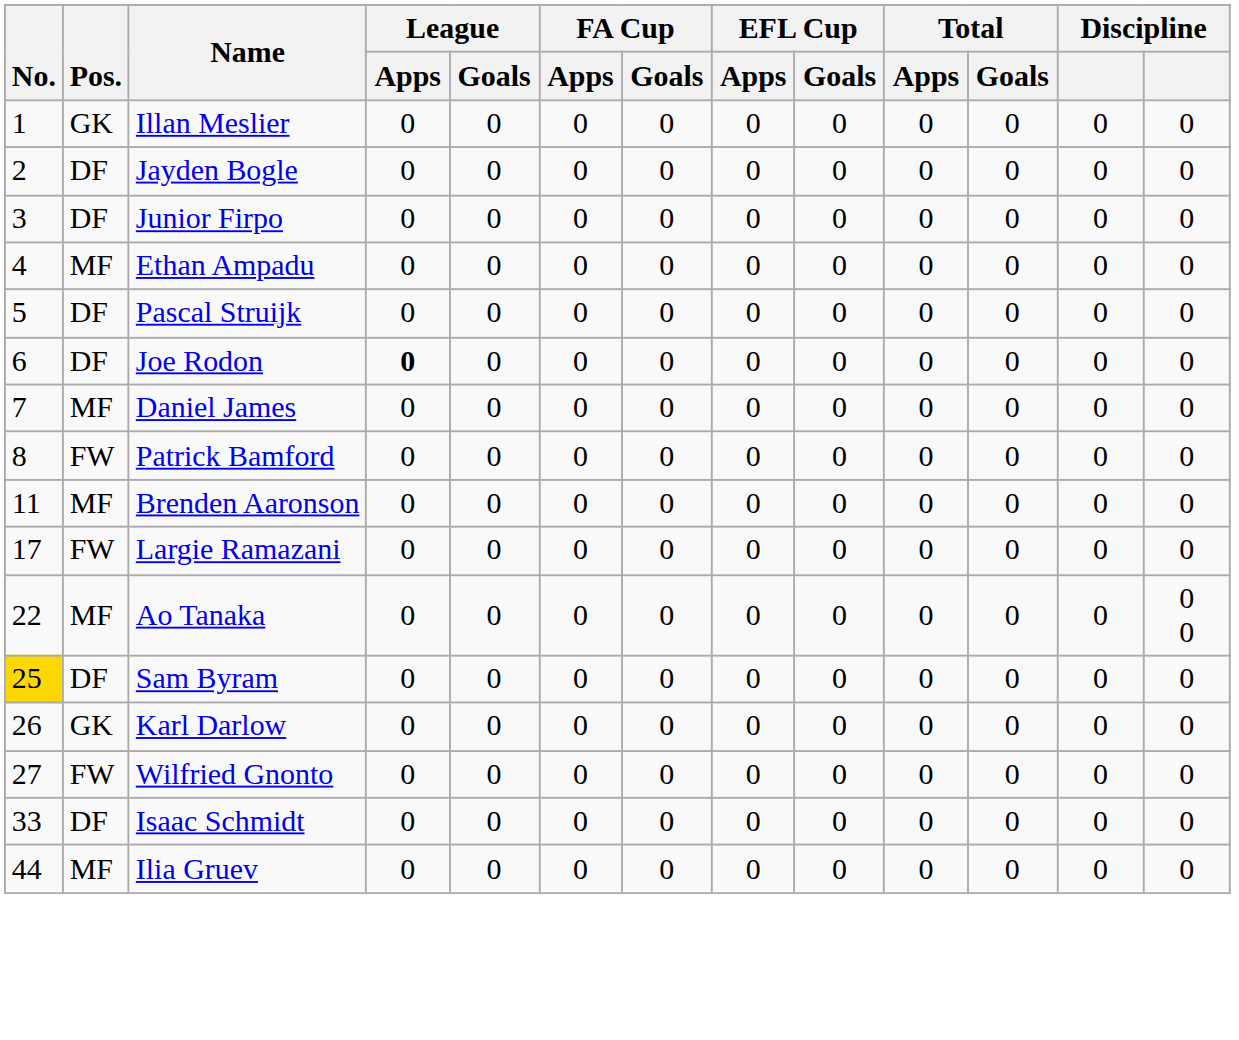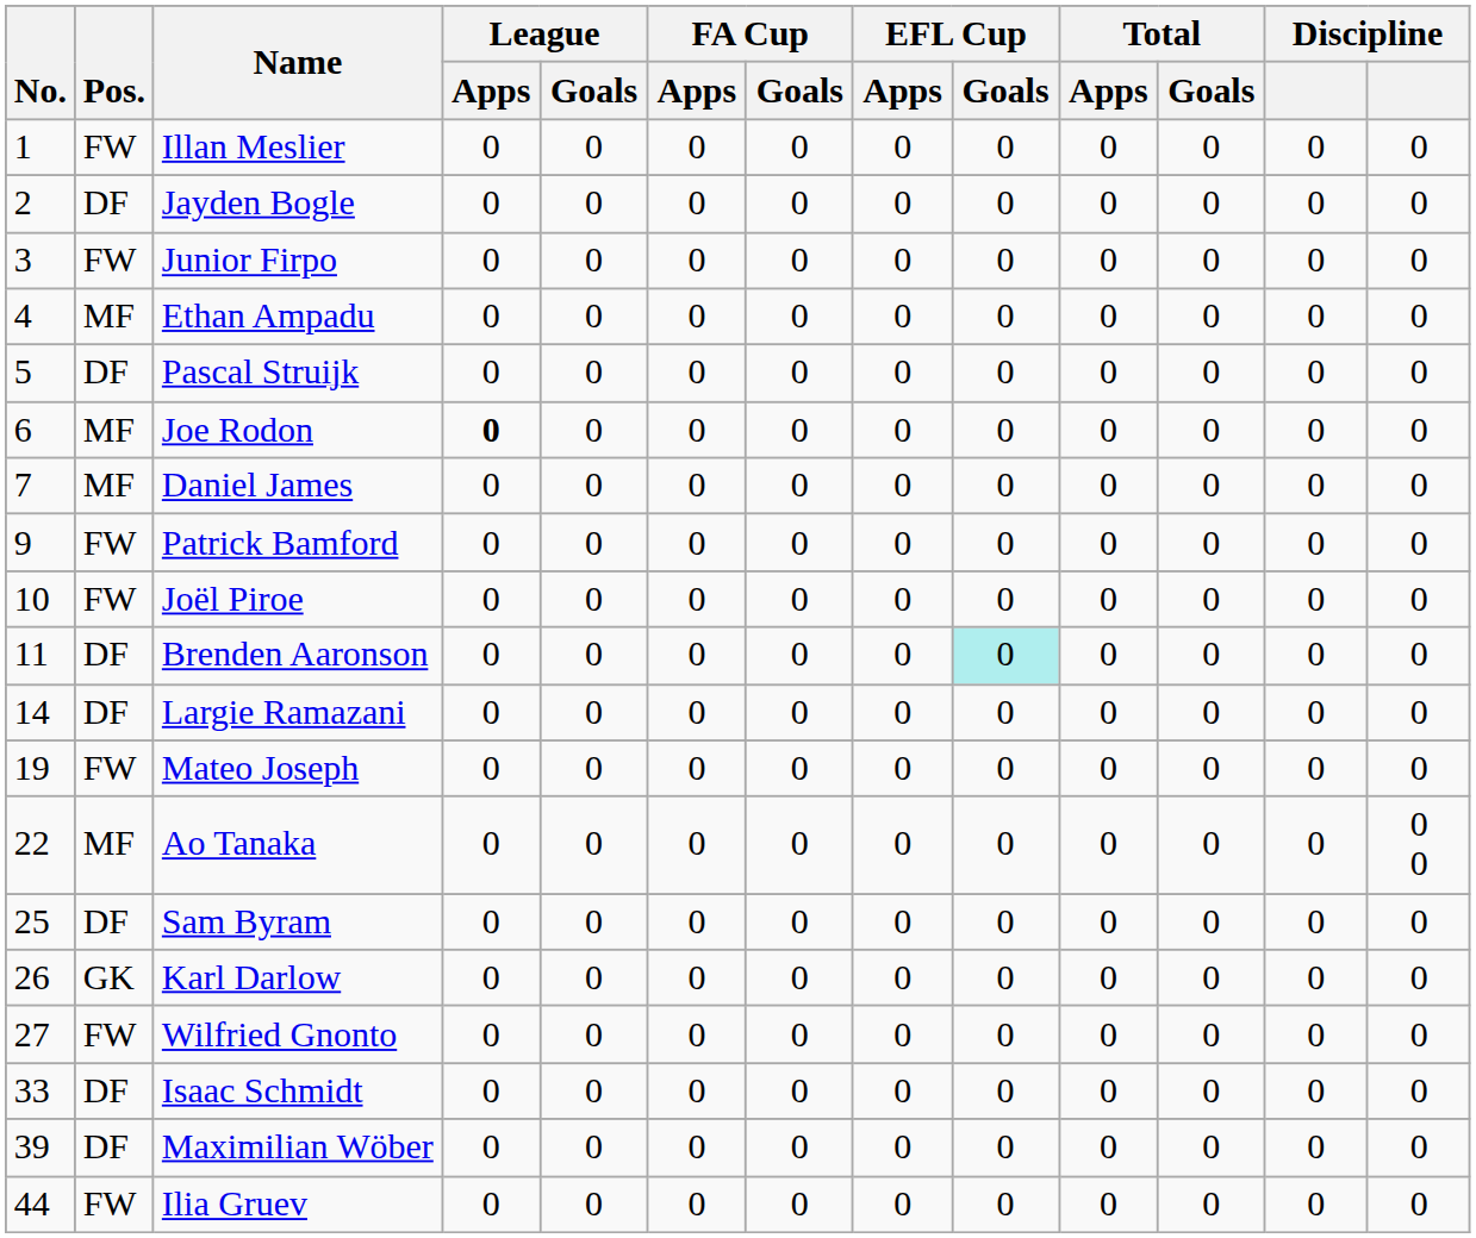 <table class="wikitable" style="text-align:center">
 <tr>
 <th rowspan="2" valign="bottom">No.</th>
 <th rowspan="2" valign="bottom">Pos.</th>
 <th rowspan="2">Name</th>
 <th colspan="2" width="85">League</th>
 <th colspan="2" width="85">FA Cup</th>
 <th colspan="2" width="85">EFL Cup</th>
 <th colspan="2" width="85">Total</th>
 <th colspan="2" width="85">Discipline</th>
 </tr>
 <tr>
 <th>Apps</th>
 <th>Goals</th>
 <th>Apps</th>
 <th>Goals</th>
 <th>Apps</th>
 <th>Goals</th>
 <th>Apps</th>
 <th>Goals</th>
 <th></th>
 <th></th>
 </tr>
 <tr>
 <td align="left">1</td>
-<td align="left">GK</td>
+<td align="left">FW</td>
 <td align="left"> <a href='#'>Illan Meslier</a></td>
 <td>0</td>
 <td>0</td>
 <td>0</td>
 <td>0</td>
 <td>0</td>
 <td>0</td>
 <td>0</td>
 <td>0</td>
 <td>0</td>
 <td>0</td>
 </tr>
 <tr>
 <td align="left">2</td>
 <td align="left">DF</td>
 <td align="left"> <a href='#'>Jayden Bogle</a></td>
 <td>0</td>
 <td>0</td>
 <td>0</td>
 <td>0</td>
 <td>0</td>
 <td>0</td>
 <td>0</td>
 <td>0</td>
 <td>0</td>
 <td>0</td>
 </tr>
 <tr>
 <td align="left">3</td>
-<td align="left">DF</td>
+<td align="left">FW</td>
 <td align="left"> <a href='#'>Junior Firpo</a></td>
 <td>0</td>
 <td>0</td>
 <td>0</td>
 <td>0</td>
 <td>0</td>
 <td>0</td>
 <td>0</td>
 <td>0</td>
 <td>0</td>
 <td>0</td>
 </tr>
 <tr>
 <td align="left">4</td>
 <td align="left">MF</td>
 <td align="left"> <a href='#'>Ethan Ampadu</a></td>
 <td>0</td>
 <td>0</td>
 <td>0</td>
 <td>0</td>
 <td>0</td>
 <td>0</td>
 <td>0</td>
 <td>0</td>
 <td>0</td>
 <td>0</td>
 </tr>
 <tr>
 <td align="left">5</td>
 <td align="left">DF</td>
 <td align="left"> <a href='#'>Pascal Struijk</a></td>
 <td>0</td>
 <td>0</td>
 <td>0</td>
 <td>0</td>
 <td>0</td>
 <td>0</td>
 <td>0</td>
 <td>0</td>
 <td>0</td>
 <td>0</td>
 </tr>
 <tr>
 <td align="left">6</td>
-<td align="left">DF</td>
+<td align="left">MF</td>
 <td align="left"> <a href='#'>Joe Rodon</a></td>
 <td><strong>0</strong></td>
 <td>0</td>
 <td>0</td>
 <td>0</td>
 <td>0</td>
 <td>0</td>
 <td>0</td>
 <td>0</td>
 <td>0</td>
 <td>0</td>
 </tr>
 <tr>
 <td align="left">7</td>
 <td align="left">MF</td>
 <td align="left"> <a href='#'>Daniel James</a></td>
 <td>0</td>
 <td>0</td>
 <td>0</td>
 <td>0</td>
 <td>0</td>
 <td>0</td>
 <td>0</td>
 <td>0</td>
 <td>0</td>
 <td>0</td>
 </tr>
 <tr>
-<td align="left">8</td>
+<td align="left">9</td>
 <td align="left">FW</td>
 <td align="left"> <a href='#'>Patrick Bamford</a></td>
 <td>0</td>
 <td>0</td>
 <td>0</td>
 <td>0</td>
 <td>0</td>
 <td>0</td>
 <td>0</td>
 <td>0</td>
 <td>0</td>
 <td>0</td>
 </tr>
 <tr>
-<td align="left">11</td>
-<td align="left">MF</td>
-<td align="left"> <a href='#'>Brenden Aaronson</a></td>
+<td align="left">10</td>
+<td align="left">FW</td>
+<td align="left"> <a href='#'>Joël Piroe</a></td>
 <td>0</td>
 <td>0</td>
 <td>0</td>
 <td>0</td>
 <td>0</td>
 <td>0</td>
 <td>0</td>
 <td>0</td>
 <td>0</td>
 <td>0</td>
 </tr>
 <tr>
-<td align="left">17</td>
+<td align="left">11</td>
+<td align="left">DF</td>
+<td align="left"> <a href='#'>Brenden Aaronson</a></td>
+<td>0</td>
+<td>0</td>
+<td>0</td>
+<td>0</td>
+<td>0</td>
+<td style="background: paleturquoise;">0</td>
+<td>0</td>
+<td>0</td>
+<td>0</td>
+<td>0</td>
+</tr>
+<tr>
+<td align="left">14</td>
+<td align="left">DF</td>
+<td align="left"> <a href='#'>Largie Ramazani</a></td>
+<td>0</td>
+<td>0</td>
+<td>0</td>
+<td>0</td>
+<td>0</td>
+<td>0</td>
+<td>0</td>
+<td>0</td>
+<td>0</td>
+<td>0</td>
+</tr>
+<tr>
+<td align="left">19</td>
 <td align="left">FW</td>
-<td align="left"> <a href='#'>Largie Ramazani</a></td>
+<td align="left"> <a href='#'>Mateo Joseph</a></td>
 <td>0</td>
 <td>0</td>
 <td>0</td>
 <td>0</td>
 <td>0</td>
 <td>0</td>
 <td>0</td>
 <td>0</td>
 <td>0</td>
 <td>0</td>
 </tr>
 <tr>
 <td align="left">22</td>
 <td align="left">MF</td>
 <td align="left"> <a href='#'>Ao Tanaka</a></td>
 <td>0</td>
 <td>0</td>
 <td>0</td>
 <td>0</td>
 <td>0</td>
 <td>0</td>
 <td>0</td>
 <td>0</td>
 <td>0</td>
 <td>0<br>0</td>
 </tr>
 <tr>
-<td align="left" style="background: gold;">25</td>
+<td align="left">25</td>
 <td align="left">DF</td>
 <td align="left"> <a href='#'>Sam Byram</a></td>
 <td>0</td>
 <td>0</td>
 <td>0</td>
 <td>0</td>
 <td>0</td>
 <td>0</td>
 <td>0</td>
 <td>0</td>
 <td>0</td>
 <td>0</td>
 </tr>
 <tr>
 <td align="left">26</td>
 <td align="left">GK</td>
 <td align="left"> <a href='#'>Karl Darlow</a></td>
 <td>0</td>
 <td>0</td>
 <td>0</td>
 <td>0</td>
 <td>0</td>
 <td>0</td>
 <td>0</td>
 <td>0</td>
 <td>0</td>
 <td>0</td>
 </tr>
 <tr>
 <td align="left">27</td>
 <td align="left">FW</td>
 <td align="left"> <a href='#'>Wilfried Gnonto</a></td>
 <td>0</td>
 <td>0</td>
 <td>0</td>
 <td>0</td>
 <td>0</td>
 <td>0</td>
 <td>0</td>
 <td>0</td>
 <td>0</td>
 <td>0</td>
 </tr>
 <tr>
 <td align="left">33</td>
 <td align="left">DF</td>
 <td align="left"> <a href='#'>Isaac Schmidt</a></td>
 <td>0</td>
 <td>0</td>
 <td>0</td>
 <td>0</td>
 <td>0</td>
 <td>0</td>
 <td>0</td>
 <td>0</td>
 <td>0</td>
 <td>0</td>
 </tr>
 <tr>
+<td align="left">39</td>
+<td align="left">DF</td>
+<td align="left"> <a href='#'>Maximilian Wöber</a></td>
+<td>0</td>
+<td>0</td>
+<td>0</td>
+<td>0</td>
+<td>0</td>
+<td>0</td>
+<td>0</td>
+<td>0</td>
+<td>0</td>
+<td>0</td>
+</tr>
+<tr>
 <td align="left">44</td>
-<td align="left">MF</td>
+<td align="left">FW</td>
 <td align="left"> <a href='#'>Ilia Gruev</a></td>
 <td>0</td>
 <td>0</td>
 <td>0</td>
 <td>0</td>
 <td>0</td>
 <td>0</td>
 <td>0</td>
 <td>0</td>
 <td>0</td>
 <td>0</td>
 </tr>
 </table>
